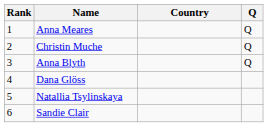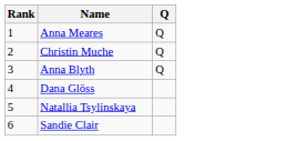 <table class="wikitable">
 <tr>
 <th width=20>Rank</th>
 <th width=150>Name</th>
-<th width=150>Country</th>
 <th width=25>Q</th>
 </tr>
 <tr>
 <td>1</td>
 <td><a href='#'>Anna Meares</a></td>
-<td></td>
 <td>Q</td>
 </tr>
 <tr>
 <td>2</td>
 <td><a href='#'>Christin Muche</a></td>
-<td></td>
 <td>Q</td>
 </tr>
 <tr>
 <td>3</td>
 <td><a href='#'>Anna Blyth</a></td>
-<td></td>
 <td>Q</td>
 </tr>
 <tr>
 <td>4</td>
 <td><a href='#'>Dana Glöss</a></td>
 <td></td>
-<td></td>
 </tr>
 <tr>
 <td>5</td>
 <td><a href='#'>Natallia Tsylinskaya</a></td>
-<td></td>
 <td></td>
 </tr>
 <tr>
 <td>6</td>
 <td><a href='#'>Sandie Clair</a></td>
 <td></td>
-<td></td>
 </tr>
 </table>
